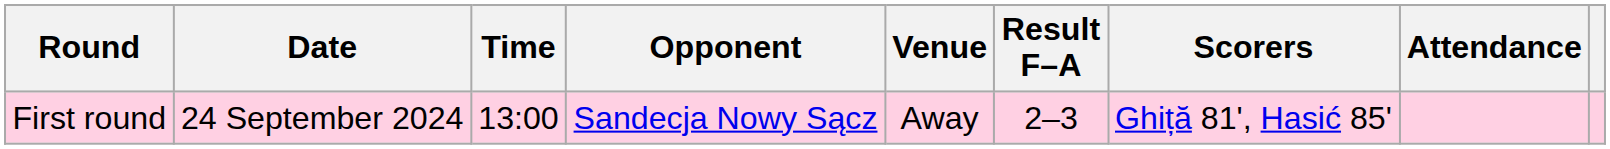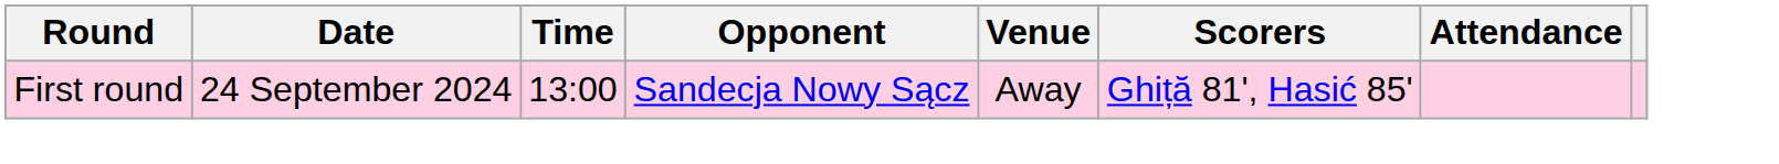 <table class="wikitable" style="text-align:center">
 <tr>
 <th>Round</th>
 <th>Date</th>
 <th>Time</th>
 <th>Opponent</th>
 <th>Venue</th>
-<th>Result<br>F–A</th>
 <th>Scorers</th>
 <th>Attendance</th>
 <th></th>
 </tr>
 <tr bgcolor="#ffd0e3">
 <td>First round</td>
 <td>24 September 2024</td>
 <td>13:00</td>
 <td><a href='#'>Sandecja Nowy Sącz</a></td>
 <td>Away</td>
-<td>2–3 </td>
 <td><a href='#'>Ghiță</a> 81', <a href='#'>Hasić</a> 85'</td>
 <td></td>
 <td></td>
 </tr>
 </table>
